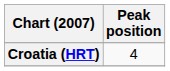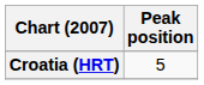 <table class="wikitable sortable plainrowheaders" style="text-align:center">
 <tr>
 <th scope="col">Chart (2007)</th>
 <th scope="col">Peak<br>position</th>
 </tr>
 <tr>
 </tr>
 <tr>
 <th scope="row">Croatia (<a href='#'>HRT</a>)</th>
-<td>4</td>
+<td>5</td>
 </tr>
 <tr>
 </tr>
 <tr>
 </tr>
 <tr>
 </tr>
 <tr>
 </tr>
 <tr>
 </tr>
 <tr>
 </tr>
 <tr>
 </tr>
 <tr>
 </tr>
 </table>
